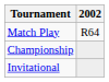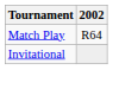 <table class="wikitable" style="text-align:center;">
 <tr>
 <th>Tournament</th>
 <th>2002</th>
 </tr>
 <tr>
 <td align="left"><a href='#'>Match Play</a></td>
 <td>R64</td>
 </tr>
 <tr>
-<td align="left"><a href='#'>Championship</a></td>
-<td style="background:#eeeeee;"></td>
-</tr>
-<tr>
 <td align="left"><a href='#'>Invitational</a></td>
 <td style="background:#eeeeee;"></td>
 </tr>
 </table>
